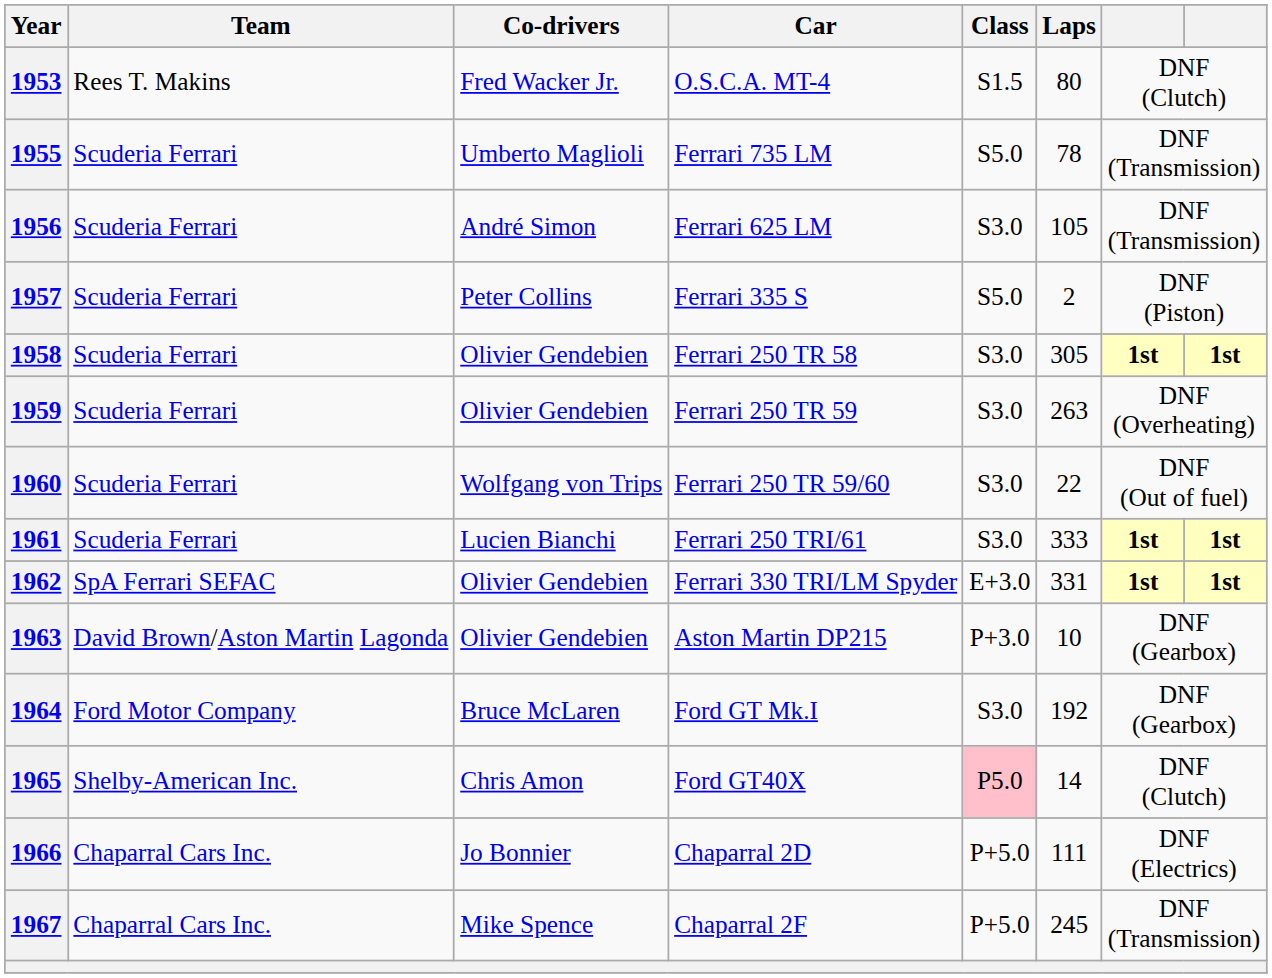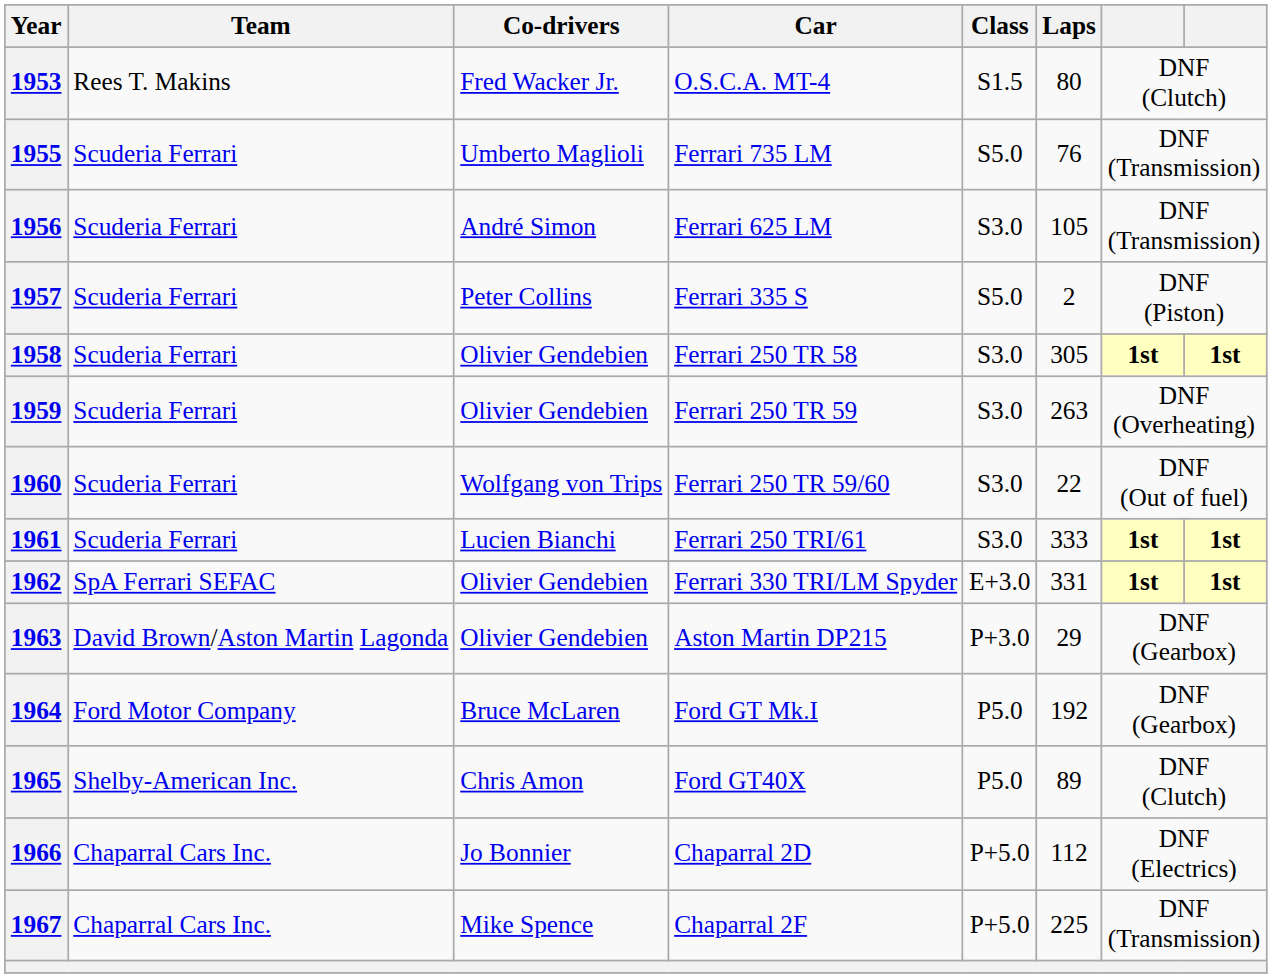 <table class="wikitable" style="text-align:center; font-size:90%">
 <tr>
 <th>Year</th>
 <th>Team</th>
 <th>Co-drivers</th>
 <th>Car</th>
 <th>Class</th>
 <th>Laps</th>
 <th></th>
 <th></th>
 </tr>
 <tr>
 <th><a href='#'>1953</a></th>
 <td align="left"> Rees T. Makins</td>
 <td align="left"> <a href='#'>Fred Wacker Jr.</a></td>
 <td align="left"><a href='#'>O.S.C.A. MT-4</a></td>
 <td>S1.5</td>
 <td>80</td>
 <td colspan=2>DNF<br>(Clutch)</td>
 </tr>
 <tr>
 <th><a href='#'>1955</a></th>
 <td align="left"> <a href='#'>Scuderia Ferrari</a></td>
 <td align="left"> <a href='#'>Umberto Maglioli</a></td>
 <td align="left"><a href='#'>Ferrari 735 LM</a></td>
 <td>S5.0</td>
-<td>78</td>
+<td>76</td>
 <td colspan=2>DNF<br>(Transmission)</td>
 </tr>
 <tr>
 <th><a href='#'>1956</a></th>
 <td align="left"> <a href='#'>Scuderia Ferrari</a></td>
 <td align="left"> <a href='#'>André Simon</a></td>
 <td align="left"><a href='#'>Ferrari 625 LM</a></td>
 <td>S3.0</td>
 <td>105</td>
 <td colspan=2>DNF<br>(Transmission)</td>
 </tr>
 <tr>
 <th><a href='#'>1957</a></th>
 <td align="left"> <a href='#'>Scuderia Ferrari</a></td>
 <td align="left"> <a href='#'>Peter Collins</a></td>
 <td align="left"><a href='#'>Ferrari 335 S</a></td>
 <td>S5.0</td>
 <td>2</td>
 <td colspan=2>DNF<br>(Piston)</td>
 </tr>
 <tr>
 <th><a href='#'>1958</a></th>
 <td align="left"> <a href='#'>Scuderia Ferrari</a></td>
 <td align="left"> <a href='#'>Olivier Gendebien</a></td>
 <td align="left"><a href='#'>Ferrari 250 TR 58</a></td>
 <td>S3.0</td>
 <td>305</td>
 <td style="background:#ffffbf;"><strong>1st</strong></td>
 <td style="background:#ffffbf;"><strong>1st</strong></td>
 </tr>
 <tr>
 <th><a href='#'>1959</a></th>
 <td align="left"> <a href='#'>Scuderia Ferrari</a></td>
 <td align="left"> <a href='#'>Olivier Gendebien</a></td>
 <td align="left"><a href='#'>Ferrari 250 TR 59</a></td>
 <td>S3.0</td>
 <td>263</td>
 <td colspan=2>DNF<br>(Overheating)</td>
 </tr>
 <tr>
 <th><a href='#'>1960</a></th>
 <td align="left"> <a href='#'>Scuderia Ferrari</a></td>
 <td align="left"> <a href='#'>Wolfgang von Trips</a></td>
 <td align="left"><a href='#'>Ferrari 250 TR 59/60</a></td>
 <td>S3.0</td>
 <td>22</td>
 <td colspan=2>DNF<br>(Out of fuel)</td>
 </tr>
 <tr>
 <th><a href='#'>1961</a></th>
 <td align="left"> <a href='#'>Scuderia Ferrari</a></td>
 <td align="left"> <a href='#'>Lucien Bianchi</a></td>
 <td align="left"><a href='#'>Ferrari 250 TRI/61</a></td>
 <td>S3.0</td>
 <td>333</td>
 <td style="background:#ffffbf;"><strong>1st</strong></td>
 <td style="background:#ffffbf;"><strong>1st</strong></td>
 </tr>
 <tr>
 <th><a href='#'>1962</a></th>
 <td align="left"> <a href='#'>SpA Ferrari SEFAC</a></td>
 <td align="left"> <a href='#'>Olivier Gendebien</a></td>
 <td align="left"><a href='#'>Ferrari 330 TRI/LM Spyder</a></td>
 <td>E+3.0</td>
 <td>331</td>
 <td style="background:#ffffbf;"><strong>1st</strong></td>
 <td style="background:#ffffbf;"><strong>1st</strong></td>
 </tr>
 <tr>
 <th><a href='#'>1963</a></th>
 <td align="left"> <a href='#'>David Brown</a>/<a href='#'>Aston Martin</a> <a href='#'>Lagonda</a></td>
 <td align="left"> <a href='#'>Olivier Gendebien</a></td>
 <td align="left"><a href='#'>Aston Martin DP215</a></td>
 <td>P+3.0</td>
-<td>10</td>
+<td>29</td>
 <td colspan=2>DNF<br>(Gearbox)</td>
 </tr>
 <tr>
 <th><a href='#'>1964</a></th>
 <td align="left"> <a href='#'>Ford Motor Company</a></td>
 <td align="left"> <a href='#'>Bruce McLaren</a></td>
 <td align="left"><a href='#'>Ford GT Mk.I</a></td>
-<td>S3.0</td>
+<td>P5.0</td>
 <td>192</td>
 <td colspan=2>DNF<br>(Gearbox)</td>
 </tr>
 <tr>
 <th><a href='#'>1965</a></th>
 <td align="left"> <a href='#'>Shelby-American Inc.</a></td>
 <td align="left"> <a href='#'>Chris Amon</a></td>
 <td align="left"><a href='#'>Ford GT40X</a></td>
-<td style="background: pink;">P5.0</td>
-<td>14</td>
+<td>P5.0</td>
+<td>89</td>
 <td colspan=2>DNF<br>(Clutch)</td>
 </tr>
 <tr>
 <th><a href='#'>1966</a></th>
 <td align="left"> <a href='#'>Chaparral Cars Inc.</a></td>
 <td align="left"> <a href='#'>Jo Bonnier</a></td>
 <td align="left"><a href='#'>Chaparral 2D</a></td>
 <td>P+5.0</td>
-<td>111</td>
+<td>112</td>
 <td colspan=2>DNF<br>(Electrics)</td>
 </tr>
 <tr>
 <th><a href='#'>1967</a></th>
 <td align="left"> <a href='#'>Chaparral Cars Inc.</a></td>
 <td align="left"> <a href='#'>Mike Spence</a></td>
 <td align="left"><a href='#'>Chaparral 2F</a></td>
 <td>P+5.0</td>
-<td>245</td>
+<td>225</td>
 <td colspan=2>DNF<br>(Transmission)</td>
 </tr>
 <tr>
 <th colspan="8"></th>
 </tr>
 </table>
